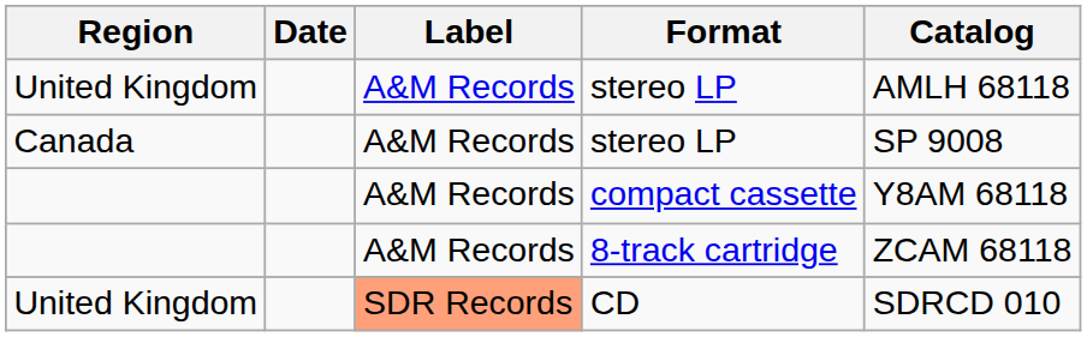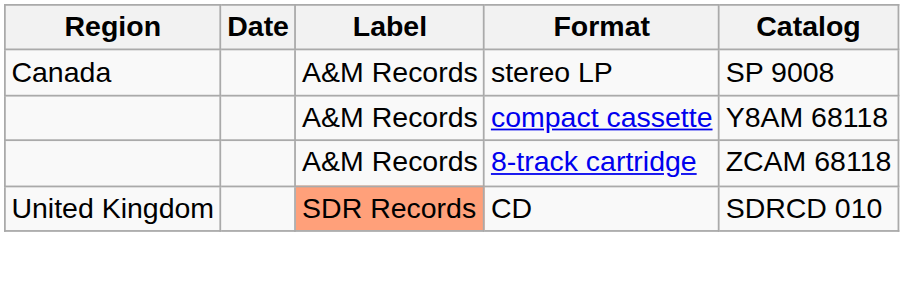 <table class="wikitable">
 <tr>
 <th>Region</th>
 <th>Date</th>
 <th>Label</th>
 <th>Format</th>
 <th>Catalog</th>
-</tr>
-<tr>
-<td>United Kingdom</td>
-<td></td>
-<td><a href='#'>A&M Records</a></td>
-<td>stereo <a href='#'>LP</a></td>
-<td>AMLH 68118</td>
 </tr>
 <tr>
 <td>Canada</td>
 <td></td>
 <td>A&M Records</td>
 <td>stereo LP</td>
 <td>SP 9008</td>
 </tr>
 <tr>
 <td></td>
 <td></td>
 <td>A&M Records</td>
 <td><a href='#'>compact cassette</a></td>
 <td>Y8AM 68118</td>
 </tr>
 <tr>
 <td></td>
 <td></td>
 <td>A&M Records</td>
 <td><a href='#'>8-track cartridge</a></td>
 <td>ZCAM 68118</td>
 </tr>
 <tr>
 <td>United Kingdom</td>
 <td></td>
 <td style="background: lightsalmon;">SDR Records</td>
 <td>CD</td>
 <td>SDRCD 010</td>
 </tr>
 </table>
